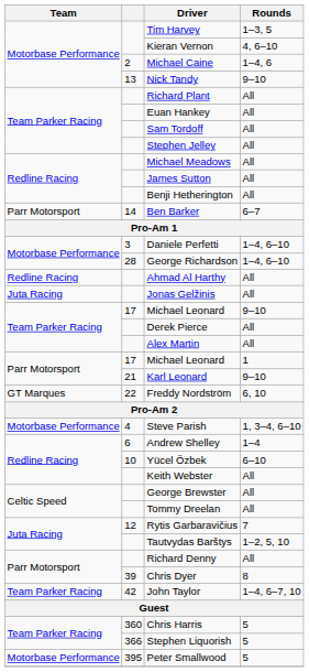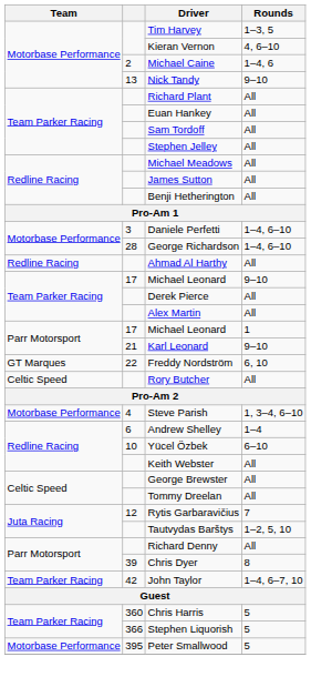 <table class="wikitable" style="font-size: 85%;">
 <tr>
 <th>Team</th>
 <th></th>
 <th>Driver</th>
 <th>Rounds</th>
 </tr>
 <tr>
 <td rowspan=4><a href='#'>Motorbase Performance</a></td>
 <td rowspan=2></td>
 <td> <a href='#'>Tim Harvey</a></td>
 <td>1–3, 5</td>
 </tr>
 <tr>
 <td> Kieran Vernon</td>
 <td>4, 6–10</td>
 </tr>
 <tr>
 <td>2</td>
 <td> <a href='#'>Michael Caine</a></td>
 <td>1–4, 6</td>
 </tr>
 <tr>
 <td>13</td>
 <td> <a href='#'>Nick Tandy</a></td>
 <td>9–10</td>
 </tr>
 <tr>
 <td rowspan=4><a href='#'>Team Parker Racing</a></td>
 <td></td>
 <td> <a href='#'>Richard Plant</a></td>
 <td>All</td>
 </tr>
 <tr>
 <td></td>
 <td> Euan Hankey</td>
 <td>All</td>
 </tr>
 <tr>
 <td></td>
 <td> <a href='#'>Sam Tordoff</a></td>
 <td>All</td>
 </tr>
 <tr>
 <td></td>
 <td> <a href='#'>Stephen Jelley</a></td>
 <td>All</td>
 </tr>
 <tr>
 <td rowspan=3><a href='#'>Redline Racing</a></td>
 <td></td>
 <td> <a href='#'>Michael Meadows</a></td>
 <td>All</td>
 </tr>
 <tr>
 <td></td>
 <td> <a href='#'>James Sutton</a></td>
 <td>All</td>
 </tr>
 <tr>
 <td></td>
 <td> Benji Hetherington</td>
 <td>All</td>
 </tr>
 <tr>
-<td>Parr Motorsport</td>
-<td>14</td>
-<td> <a href='#'>Ben Barker</a></td>
-<td>6–7</td>
-</tr>
-<tr>
 <th colspan=4>Pro-Am 1</th>
 </tr>
 <tr>
 <td rowspan=2><a href='#'>Motorbase Performance</a></td>
 <td>3</td>
 <td> Daniele Perfetti</td>
 <td>1–4, 6–10</td>
 </tr>
 <tr>
 <td>28</td>
 <td> George Richardson</td>
 <td>1–4, 6–10</td>
 </tr>
 <tr>
 <td><a href='#'>Redline Racing</a></td>
 <td></td>
 <td> <a href='#'>Ahmad Al Harthy</a></td>
-<td>All</td>
-</tr>
-<tr>
-<td><a href='#'>Juta Racing</a></td>
-<td></td>
-<td> <a href='#'>Jonas Gelžinis</a></td>
 <td>All</td>
 </tr>
 <tr>
 <td rowspan=3><a href='#'>Team Parker Racing</a></td>
 <td>17</td>
 <td> Michael Leonard</td>
 <td>9–10</td>
 </tr>
 <tr>
 <td></td>
 <td> Derek Pierce</td>
 <td>All</td>
 </tr>
 <tr>
 <td></td>
 <td> <a href='#'>Alex Martin</a></td>
 <td>All</td>
 </tr>
 <tr>
 <td rowspan=2>Parr Motorsport</td>
 <td>17</td>
 <td> Michael Leonard</td>
 <td>1</td>
 </tr>
 <tr>
 <td>21</td>
 <td> <a href='#'>Karl Leonard</a></td>
 <td>9–10</td>
 </tr>
 <tr>
 <td>GT Marques</td>
 <td>22</td>
 <td> Freddy Nordström</td>
 <td>6, 10</td>
+</tr>
+<tr>
+<td>Celtic Speed</td>
+<td></td>
+<td> <a href='#'>Rory Butcher</a></td>
+<td>All</td>
 </tr>
 <tr>
 <th colspan=4>Pro-Am 2</th>
 </tr>
 <tr>
 <td><a href='#'>Motorbase Performance</a></td>
 <td>4</td>
 <td> Steve Parish</td>
 <td>1, 3–4, 6–10</td>
 </tr>
 <tr>
 <td rowspan=3><a href='#'>Redline Racing</a></td>
 <td>6</td>
 <td> Andrew Shelley</td>
 <td>1–4</td>
 </tr>
 <tr>
 <td>10</td>
 <td> Yücel Özbek</td>
 <td>6–10</td>
 </tr>
 <tr>
 <td></td>
 <td> Keith Webster</td>
 <td>All</td>
 </tr>
 <tr>
 <td rowspan=2>Celtic Speed</td>
 <td></td>
 <td> George Brewster</td>
 <td>All</td>
 </tr>
 <tr>
 <td></td>
 <td> Tommy Dreelan</td>
 <td>All</td>
 </tr>
 <tr>
 <td rowspan=2><a href='#'>Juta Racing</a></td>
 <td>12</td>
 <td> Rytis Garbaravičius</td>
 <td>7</td>
 </tr>
 <tr>
 <td></td>
 <td> Tautvydas Barštys</td>
 <td>1–2, 5, 10</td>
 </tr>
 <tr>
 <td rowspan=2>Parr Motorsport</td>
 <td></td>
 <td> Richard Denny</td>
 <td>All</td>
 </tr>
 <tr>
 <td>39</td>
 <td> Chris Dyer</td>
 <td>8</td>
 </tr>
 <tr>
 <td><a href='#'>Team Parker Racing</a></td>
 <td>42</td>
 <td> John Taylor</td>
 <td>1–4, 6–7, 10</td>
 </tr>
 <tr>
 <th colspan=4>Guest</th>
 </tr>
 <tr>
 <td rowspan=2><a href='#'>Team Parker Racing</a></td>
 <td>360</td>
 <td> Chris Harris</td>
 <td>5</td>
 </tr>
 <tr>
 <td>366</td>
 <td> Stephen Liquorish</td>
 <td>5</td>
 </tr>
 <tr>
 <td><a href='#'>Motorbase Performance</a></td>
 <td>395</td>
 <td> Peter Smallwood</td>
 <td>5</td>
 </tr>
 <tr>
 </tr>
 </table>
